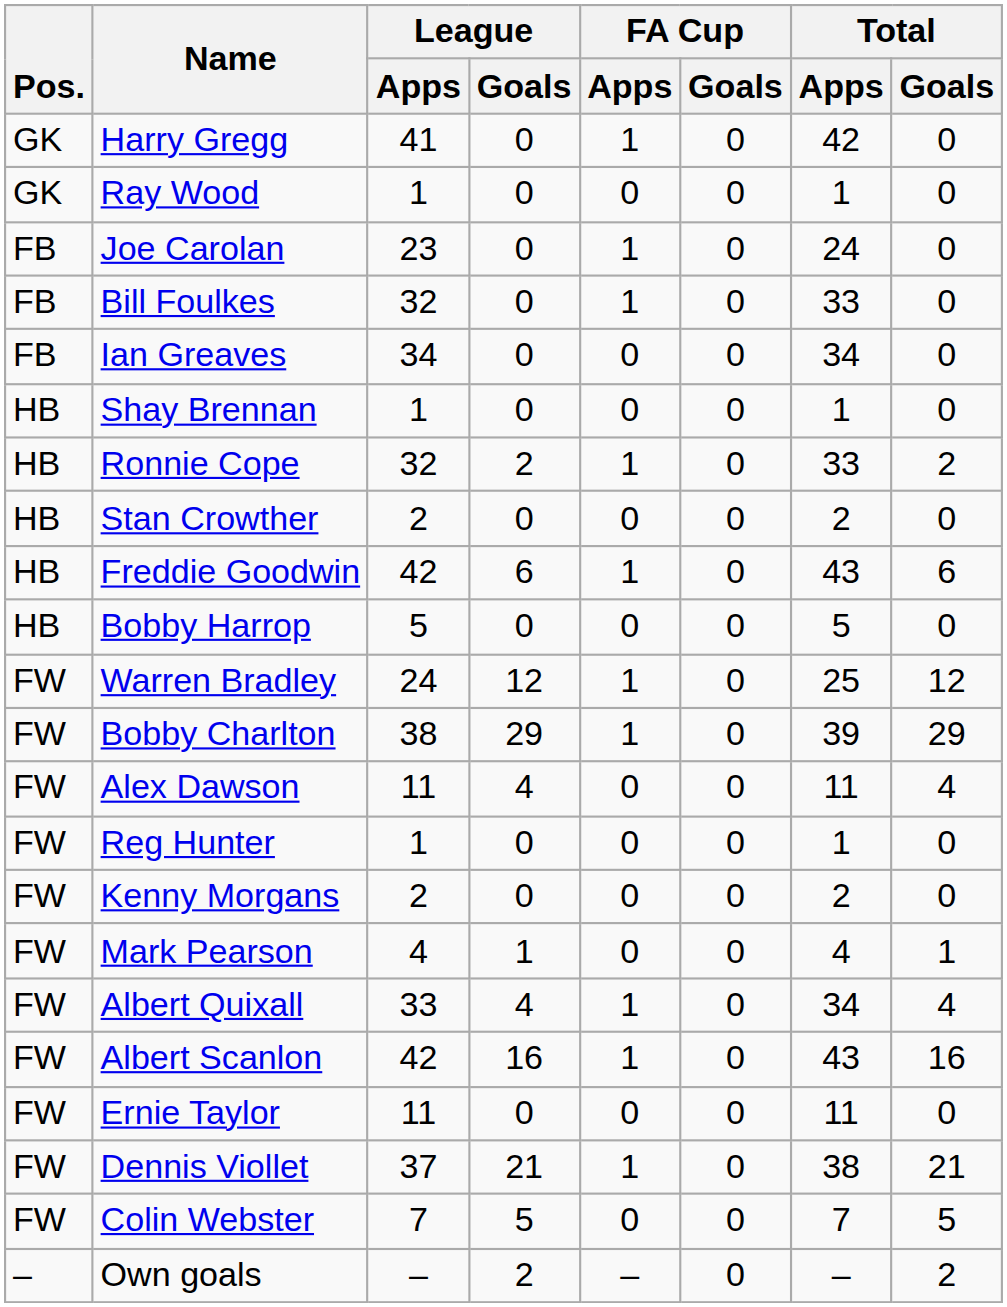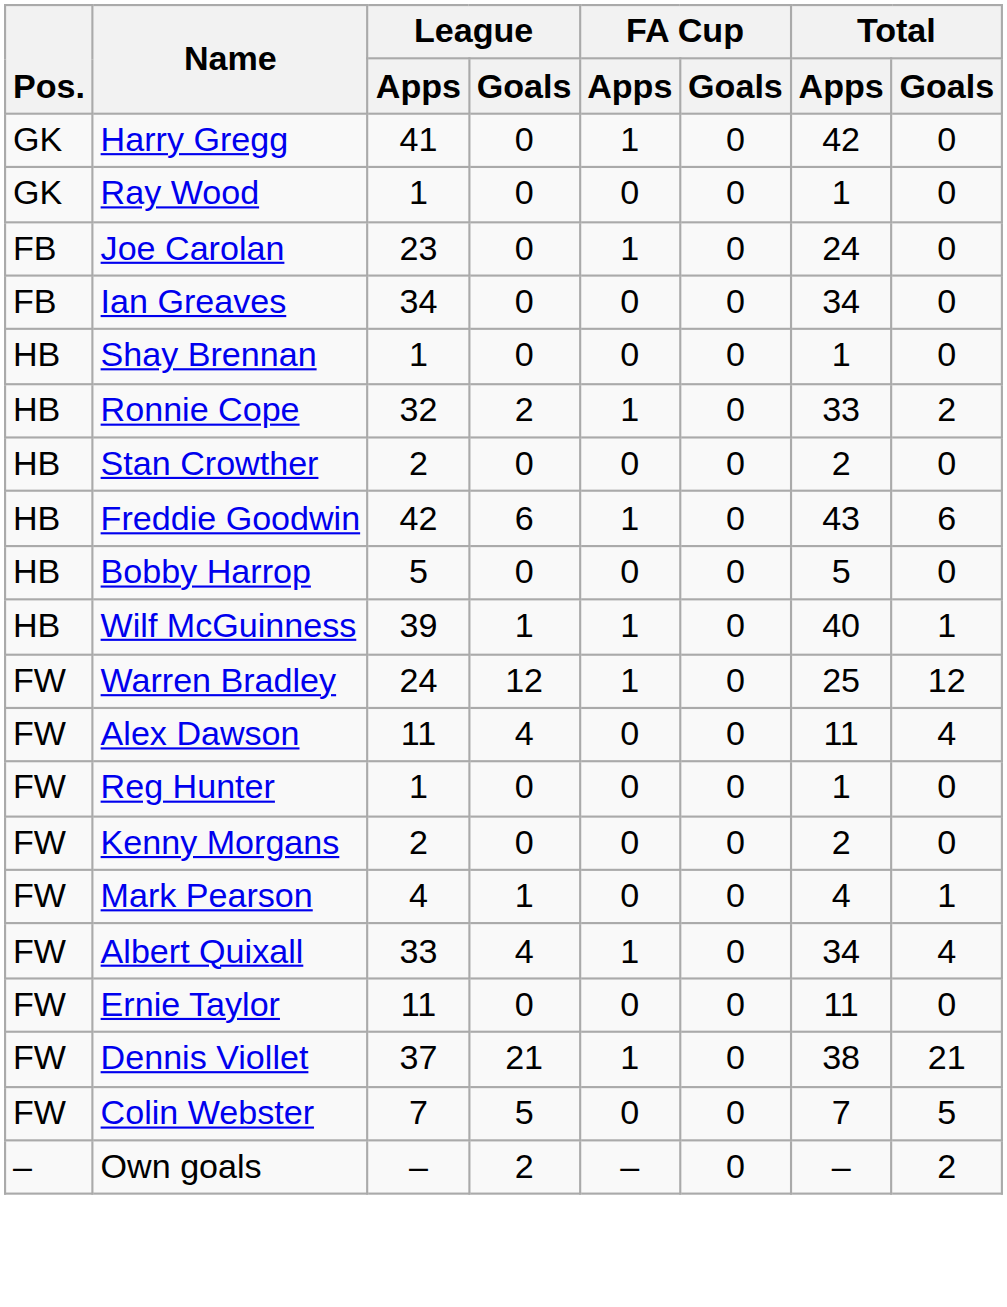 <table class="wikitable" style="text-align:center">
 <tr>
 <th rowspan="2" valign="bottom">Pos.</th>
 <th rowspan="2">Name</th>
 <th colspan="2" width="85">League</th>
 <th colspan="2" width="85">FA Cup</th>
 <th colspan="2" width="85">Total</th>
 </tr>
 <tr>
 <th>Apps</th>
 <th>Goals</th>
 <th>Apps</th>
 <th>Goals</th>
 <th>Apps</th>
 <th>Goals</th>
 </tr>
 <tr>
 <td align="left">GK</td>
 <td align="left"> <a href='#'>Harry Gregg</a></td>
 <td>41</td>
 <td>0</td>
 <td>1</td>
 <td>0</td>
 <td>42</td>
 <td>0</td>
 </tr>
 <tr>
 <td align="left">GK</td>
 <td align="left"> <a href='#'>Ray Wood</a></td>
 <td>1</td>
 <td>0</td>
 <td>0</td>
 <td>0</td>
 <td>1</td>
 <td>0</td>
 </tr>
 <tr>
 <td align="left">FB</td>
 <td align="left"> <a href='#'>Joe Carolan</a></td>
 <td>23</td>
 <td>0</td>
 <td>1</td>
 <td>0</td>
 <td>24</td>
-<td>0</td>
-</tr>
-<tr>
-<td align="left">FB</td>
-<td align="left"> <a href='#'>Bill Foulkes</a></td>
-<td>32</td>
-<td>0</td>
-<td>1</td>
-<td>0</td>
-<td>33</td>
 <td>0</td>
 </tr>
 <tr>
 <td align="left">FB</td>
 <td align="left"> <a href='#'>Ian Greaves</a></td>
 <td>34</td>
 <td>0</td>
 <td>0</td>
 <td>0</td>
 <td>34</td>
 <td>0</td>
 </tr>
 <tr>
 <td align="left">HB</td>
 <td align="left"> <a href='#'>Shay Brennan</a></td>
 <td>1</td>
 <td>0</td>
 <td>0</td>
 <td>0</td>
 <td>1</td>
 <td>0</td>
 </tr>
 <tr>
 <td align="left">HB</td>
 <td align="left"> <a href='#'>Ronnie Cope</a></td>
 <td>32</td>
 <td>2</td>
 <td>1</td>
 <td>0</td>
 <td>33</td>
 <td>2</td>
 </tr>
 <tr>
 <td align="left">HB</td>
 <td align="left"> <a href='#'>Stan Crowther</a></td>
 <td>2</td>
 <td>0</td>
 <td>0</td>
 <td>0</td>
 <td>2</td>
 <td>0</td>
 </tr>
 <tr>
 <td align="left">HB</td>
 <td align="left"> <a href='#'>Freddie Goodwin</a></td>
 <td>42</td>
 <td>6</td>
 <td>1</td>
 <td>0</td>
 <td>43</td>
 <td>6</td>
 </tr>
 <tr>
 <td align="left">HB</td>
 <td align="left"> <a href='#'>Bobby Harrop</a></td>
 <td>5</td>
 <td>0</td>
 <td>0</td>
 <td>0</td>
 <td>5</td>
 <td>0</td>
 </tr>
 <tr>
+<td align="left">HB</td>
+<td align="left"> <a href='#'>Wilf McGuinness</a></td>
+<td>39</td>
+<td>1</td>
+<td>1</td>
+<td>0</td>
+<td>40</td>
+<td>1</td>
+</tr>
+<tr>
 <td align="left">FW</td>
 <td align="left"> <a href='#'>Warren Bradley</a></td>
 <td>24</td>
 <td>12</td>
 <td>1</td>
 <td>0</td>
 <td>25</td>
 <td>12</td>
-</tr>
-<tr>
-<td align="left">FW</td>
-<td align="left"> <a href='#'>Bobby Charlton</a></td>
-<td>38</td>
-<td>29</td>
-<td>1</td>
-<td>0</td>
-<td>39</td>
-<td>29</td>
 </tr>
 <tr>
 <td align="left">FW</td>
 <td align="left"> <a href='#'>Alex Dawson</a></td>
 <td>11</td>
 <td>4</td>
 <td>0</td>
 <td>0</td>
 <td>11</td>
 <td>4</td>
 </tr>
 <tr>
 <td align="left">FW</td>
 <td align="left"> <a href='#'>Reg Hunter</a></td>
 <td>1</td>
 <td>0</td>
 <td>0</td>
 <td>0</td>
 <td>1</td>
 <td>0</td>
 </tr>
 <tr>
 <td align="left">FW</td>
 <td align="left"> <a href='#'>Kenny Morgans</a></td>
 <td>2</td>
 <td>0</td>
 <td>0</td>
 <td>0</td>
 <td>2</td>
 <td>0</td>
 </tr>
 <tr>
 <td align="left">FW</td>
 <td align="left"> <a href='#'>Mark Pearson</a></td>
 <td>4</td>
 <td>1</td>
 <td>0</td>
 <td>0</td>
 <td>4</td>
 <td>1</td>
 </tr>
 <tr>
 <td align="left">FW</td>
 <td align="left"> <a href='#'>Albert Quixall</a></td>
 <td>33</td>
 <td>4</td>
 <td>1</td>
 <td>0</td>
 <td>34</td>
 <td>4</td>
 </tr>
 <tr>
 <td align="left">FW</td>
-<td align="left"> <a href='#'>Albert Scanlon</a></td>
-<td>42</td>
-<td>16</td>
-<td>1</td>
-<td>0</td>
-<td>43</td>
-<td>16</td>
-</tr>
-<tr>
-<td align="left">FW</td>
 <td align="left"> <a href='#'>Ernie Taylor</a></td>
 <td>11</td>
 <td>0</td>
 <td>0</td>
 <td>0</td>
 <td>11</td>
 <td>0</td>
 </tr>
 <tr>
 <td align="left">FW</td>
 <td align="left"> <a href='#'>Dennis Viollet</a></td>
 <td>37</td>
 <td>21</td>
 <td>1</td>
 <td>0</td>
 <td>38</td>
 <td>21</td>
 </tr>
 <tr>
 <td align="left">FW</td>
 <td align="left"> <a href='#'>Colin Webster</a></td>
 <td>7</td>
 <td>5</td>
 <td>0</td>
 <td>0</td>
 <td>7</td>
 <td>5</td>
 </tr>
 <tr>
 <td align="left">–</td>
 <td align="left">Own goals</td>
 <td>–</td>
 <td>2</td>
 <td>–</td>
 <td>0</td>
 <td>–</td>
 <td>2</td>
 </tr>
 </table>
